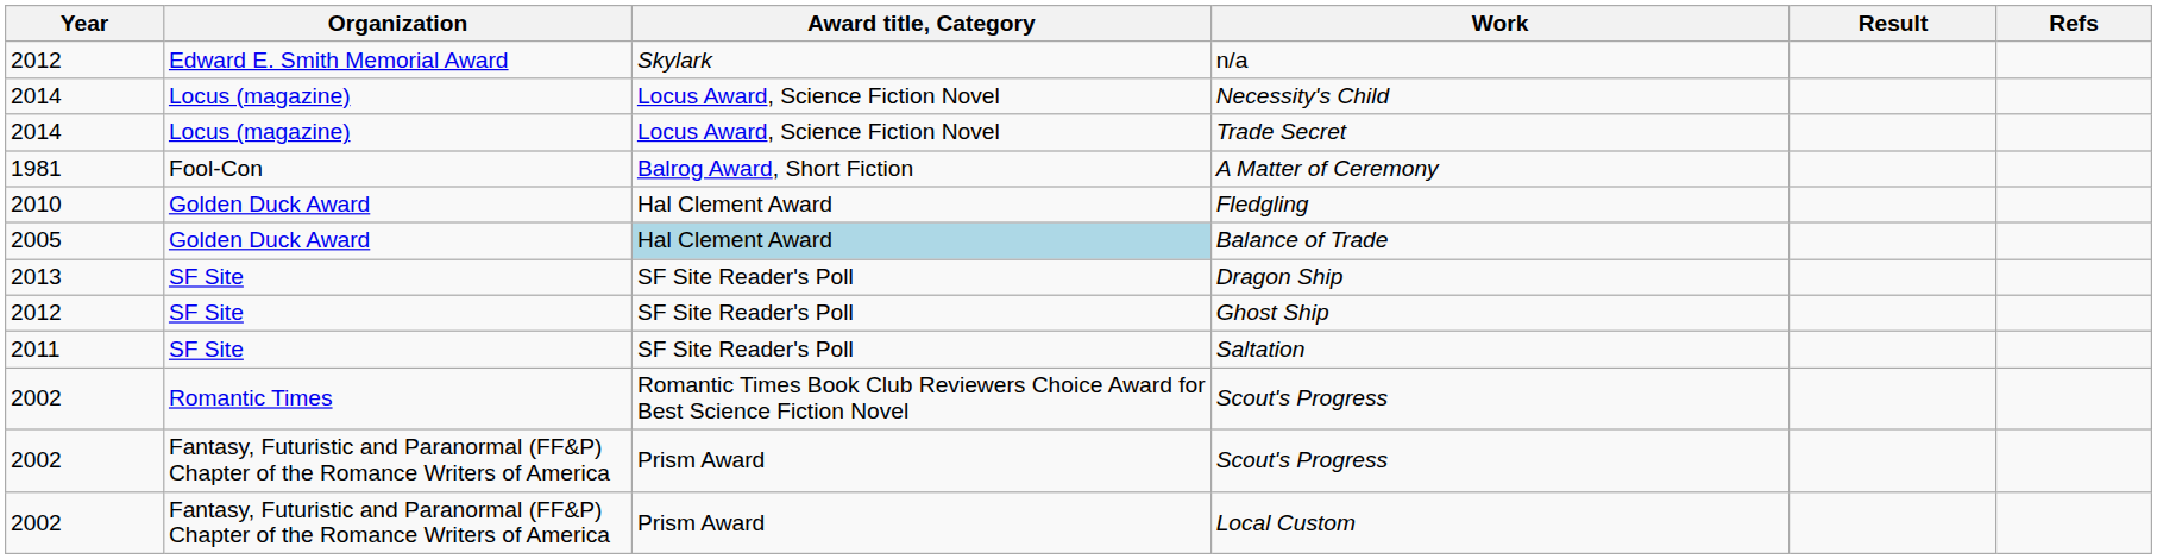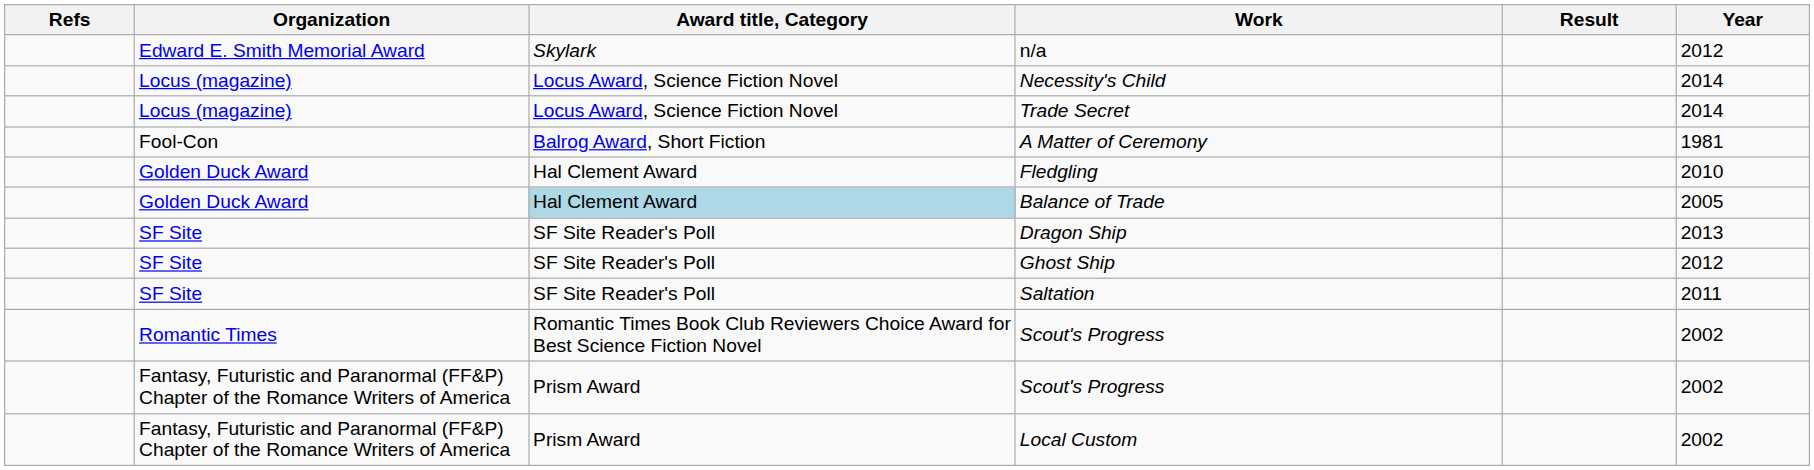 <table class="wikitable" style="width:95%;" cellpadding="5">
 <tr>
-<th scope="col" style="width:30px;">Year</th>
+<th scope="col" style="width:10px;">Refs<br></th>
 <th scope="col" style="width:120px;">Organization</th>
 <th scope="col" style="width:150px;">Award title, Category</th>
 <th scope="col" style="width:150px;">Work</th>
 <th scope="col" style="width:10px;">Result</th>
-<th scope="col" style="width:10px;">Refs<br></th>
+<th scope="col" style="width:30px;">Year</th>
 </tr>
 <tr>
-<td>2012</td>
+<td></td>
 <td><a href='#'>Edward E. Smith Memorial Award</a></td>
 <td><em>Skylark</em></td>
 <td>n/a</td>
 <td></td>
-<td></td>
+<td>2012</td>
 </tr>
 <tr>
-<td>2014</td>
+<td></td>
 <td><a href='#'>Locus (magazine)</a></td>
 <td><a href='#'>Locus Award</a>, Science Fiction Novel</td>
 <td><em>Necessity's Child</em></td>
 <td></td>
-<td></td>
+<td>2014</td>
 </tr>
 <tr>
-<td>2014</td>
+<td></td>
 <td><a href='#'>Locus (magazine)</a></td>
 <td><a href='#'>Locus Award</a>, Science Fiction Novel</td>
 <td><em>Trade Secret</em></td>
 <td></td>
-<td></td>
+<td>2014</td>
 </tr>
 <tr>
-<td>1981</td>
+<td></td>
 <td>Fool-Con</td>
 <td><a href='#'>Balrog Award</a>, Short Fiction</td>
 <td><em>A Matter of Ceremony</em></td>
 <td></td>
-<td></td>
+<td>1981</td>
 </tr>
 <tr>
-<td>2010</td>
+<td></td>
 <td><a href='#'>Golden Duck Award</a></td>
 <td>Hal Clement Award</td>
 <td><em>Fledgling</em></td>
 <td></td>
-<td></td>
+<td>2010</td>
 </tr>
 <tr>
-<td>2005</td>
+<td></td>
 <td><a href='#'>Golden Duck Award</a></td>
 <td style="background: lightblue;">Hal Clement Award</td>
 <td><em>Balance of Trade</em></td>
 <td></td>
-<td></td>
+<td>2005</td>
 </tr>
 <tr>
-<td>2013</td>
+<td></td>
 <td><a href='#'>SF Site</a></td>
 <td>SF Site Reader's Poll</td>
 <td><em>Dragon Ship</em></td>
 <td></td>
-<td></td>
+<td>2013</td>
 </tr>
 <tr>
-<td>2012</td>
+<td></td>
 <td><a href='#'>SF Site</a></td>
 <td>SF Site Reader's Poll</td>
 <td><em>Ghost Ship</em></td>
 <td></td>
-<td></td>
+<td>2012</td>
 </tr>
 <tr>
-<td>2011</td>
+<td></td>
 <td><a href='#'>SF Site</a></td>
 <td>SF Site Reader's Poll</td>
 <td><em>Saltation</em></td>
 <td></td>
-<td></td>
+<td>2011</td>
 </tr>
 <tr>
-<td>2002</td>
+<td></td>
 <td><a href='#'>Romantic Times</a></td>
 <td>Romantic Times Book Club Reviewers Choice Award for Best Science Fiction Novel</td>
 <td><em>Scout's Progress</em></td>
 <td></td>
-<td></td>
+<td>2002</td>
 </tr>
 <tr>
-<td>2002</td>
+<td></td>
 <td>Fantasy, Futuristic and Paranormal (FF&P) Chapter of the Romance Writers of America</td>
 <td>Prism Award</td>
 <td><em>Scout's Progress</em></td>
 <td></td>
-<td></td>
+<td>2002</td>
 </tr>
 <tr>
-<td>2002</td>
+<td></td>
 <td>Fantasy, Futuristic and Paranormal (FF&P) Chapter of the Romance Writers of America</td>
 <td>Prism Award</td>
 <td><em>Local Custom</em></td>
 <td></td>
-<td></td>
+<td>2002</td>
 </tr>
 </table>
